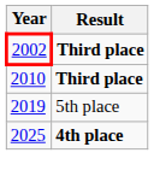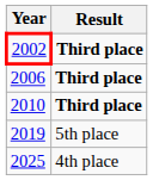 <table class="wikitable">
 <tr>
 <th>Year</th>
 <th>Result</th>
 </tr>
 <tr>
 <td style="border: 3px solid red"><a href='#'>2002</a></td>
+<td><strong> Third place</strong></td>
+</tr>
+<tr>
+<td><a href='#'>2006</a></td>
 <td><strong> Third place</strong></td>
 </tr>
 <tr>
 <td><a href='#'>2010</a></td>
 <td><strong> Third place</strong></td>
 </tr>
 <tr>
 <td><a href='#'>2019</a></td>
 <td>5th place</td>
 </tr>
 <tr>
 <td><a href='#'>2025</a></td>
-<td><strong>4th place</strong></td>
+<td>4th place</td>
 </tr>
 </table>
